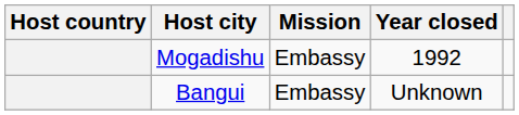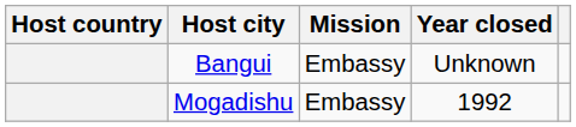 <table class="wikitable plainrowheaders" style="text-align:center;">
 <tr>
 <th scope="col">Host country</th>
 <th scope="col">Host city</th>
 <th scope="col">Mission</th>
 <th scope="col">Year closed</th>
 <th scope="col"></th>
 </tr>
 <tr>
 <th scope="row"></th>
+<td><a href='#'>Bangui</a></td>
+<td>Embassy</td>
+<td>Unknown</td>
+<td></td>
+</tr>
+<tr>
+<th scope="row"></th>
 <td><a href='#'>Mogadishu</a></td>
 <td>Embassy</td>
 <td>1992</td>
 <td></td>
 </tr>
-<tr>
-<th scope="row"></th>
-<td><a href='#'>Bangui</a></td>
-<td>Embassy</td>
-<td>Unknown</td>
-<td></td>
-</tr>
 </table>
